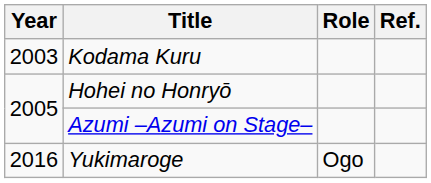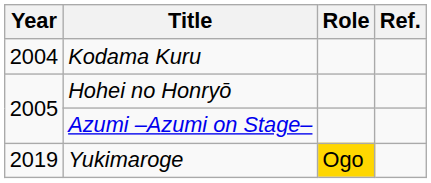 <table class="wikitable">
 <tr>
 <th>Year</th>
 <th>Title</th>
 <th>Role</th>
 <th>Ref.</th>
 </tr>
 <tr>
-<td>2003</td>
+<td>2004</td>
 <td><em>Kodama Kuru</em></td>
 <td></td>
 <td></td>
 </tr>
 <tr>
 <td rowspan="2">2005</td>
 <td><em>Hohei no Honryō</em></td>
 <td></td>
 <td></td>
 </tr>
 <tr>
 <td><em><a href='#'>Azumi –Azumi on Stage–</a></em></td>
 <td></td>
 <td></td>
 </tr>
 <tr>
-<td>2016</td>
+<td>2019</td>
 <td><em>Yukimaroge</em></td>
-<td>Ogo</td>
+<td style="background: gold;">Ogo</td>
 <td></td>
 </tr>
 </table>
